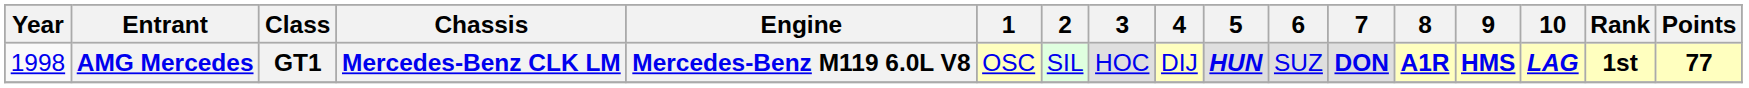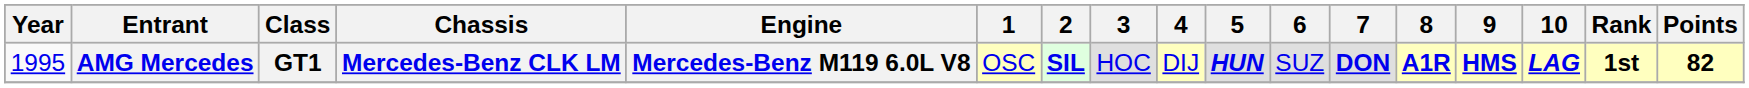 <table class="wikitable" style="text-align:center; font-size:85%">
 <tr>
 <th>Year</th>
 <th>Entrant</th>
 <th>Class</th>
 <th>Chassis</th>
 <th>Engine</th>
 <th>1</th>
 <th>2</th>
 <th>3</th>
 <th>4</th>
 <th>5</th>
 <th>6</th>
 <th>7</th>
 <th>8</th>
 <th>9</th>
 <th>10</th>
 <th>Rank</th>
 <th>Points</th>
 </tr>
 <tr>
-<td><a href='#'>1998</a></td>
+<td><a href='#'>1995</a></td>
 <th nowrap><a href='#'>AMG Mercedes</a></th>
 <th>GT1</th>
 <th nowrap><a href='#'>Mercedes-Benz CLK LM</a></th>
 <th nowrap><a href='#'>Mercedes-Benz</a> M119 6.0L V8</th>
 <td style="background:#FFFFBF;"><a href='#'>OSC</a><br></td>
-<td style="background:#dfffdf;"><a href='#'>SIL</a><br></td>
+<td style="background:#dfffdf;"><strong><a href='#'>SIL</a><br></strong></td>
 <td style="background:#DFDFDF;"><a href='#'>HOC</a><br></td>
 <td style="background:#FFFFBF;"><a href='#'>DIJ</a><br></td>
 <td style="background:#DFDFDF;"><strong><em><a href='#'>HUN</a></em><br></strong></td>
 <td style="background:#DFDFDF;"><a href='#'>SUZ</a><br></td>
 <td style="background:#DFDFDF;"><strong><a href='#'>DON</a></strong><br></td>
 <td style="background:#FFFFBF;"><strong><a href='#'>A1R</a></strong><br></td>
 <td style="background:#FFFFBF;"><strong><a href='#'>HMS</a></strong><br></td>
 <td style="background:#FFFFBF;"><strong><em><a href='#'>LAG</a></em></strong><br></td>
 <td style="background:#FFFFBF;"><strong>1st</strong></td>
-<td style="background:#FFFFBF;"><strong>77</strong></td>
+<td style="background:#FFFFBF;"><strong>82</strong></td>
 </tr>
 <tr>
 </tr>
 </table>
